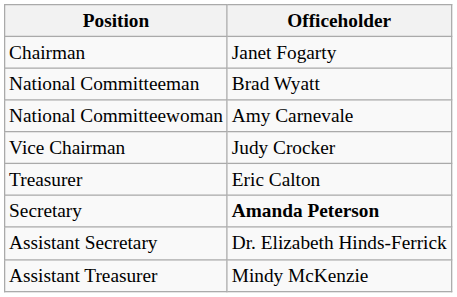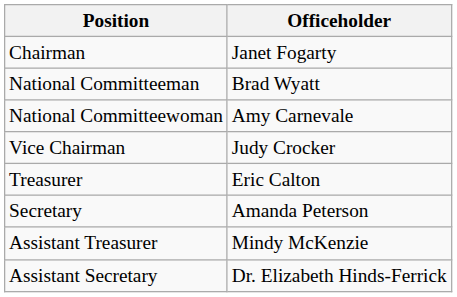 <table class="wikitable" style="text-align:left; font-size: 95%;">
 <tr>
 <th>Position</th>
 <th>Officeholder</th>
 </tr>
 <tr>
 <td>Chairman</td>
 <td>Janet Fogarty</td>
 </tr>
 <tr>
 <td>National Committeeman</td>
 <td>Brad Wyatt</td>
 </tr>
 <tr>
 <td>National Committeewoman</td>
 <td>Amy Carnevale</td>
 </tr>
 <tr>
 <td>Vice Chairman</td>
 <td>Judy Crocker</td>
 </tr>
 <tr>
 <td>Treasurer</td>
 <td>Eric Calton</td>
 </tr>
 <tr>
 <td>Secretary</td>
-<td><strong>Amanda Peterson</strong></td>
+<td>Amanda Peterson</td>
+</tr>
+<tr>
+<td>Assistant Treasurer</td>
+<td>Mindy McKenzie</td>
 </tr>
 <tr>
 <td>Assistant Secretary</td>
 <td>Dr. Elizabeth Hinds-Ferrick</td>
 </tr>
-<tr>
-<td>Assistant Treasurer</td>
-<td>Mindy McKenzie</td>
-</tr>
 </table>
